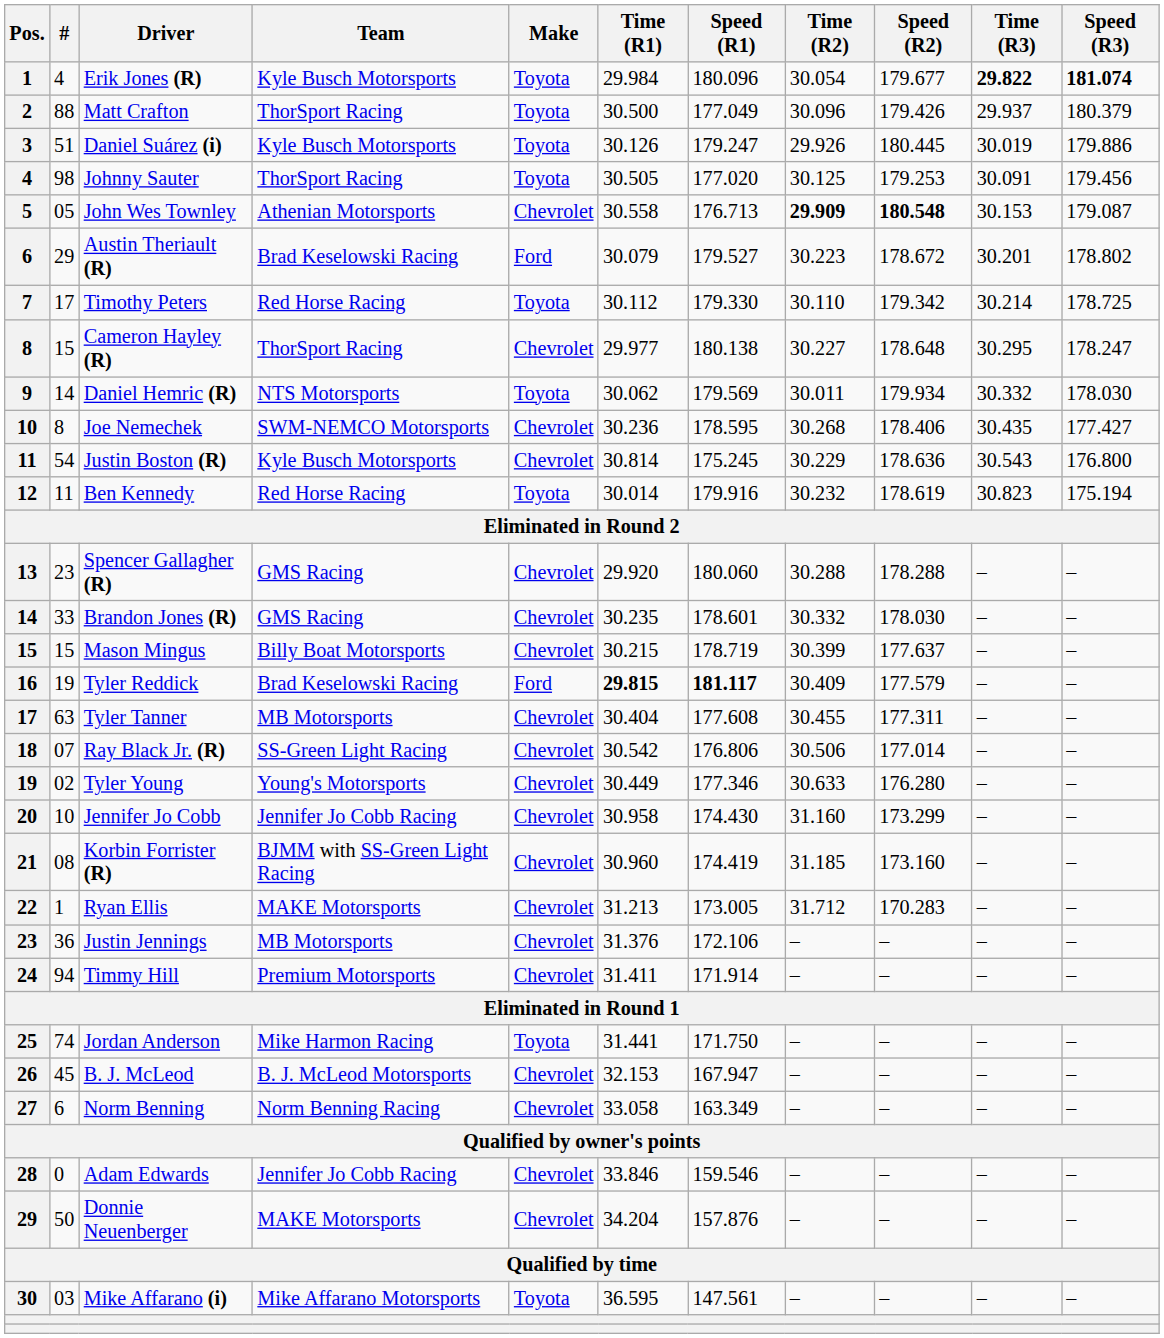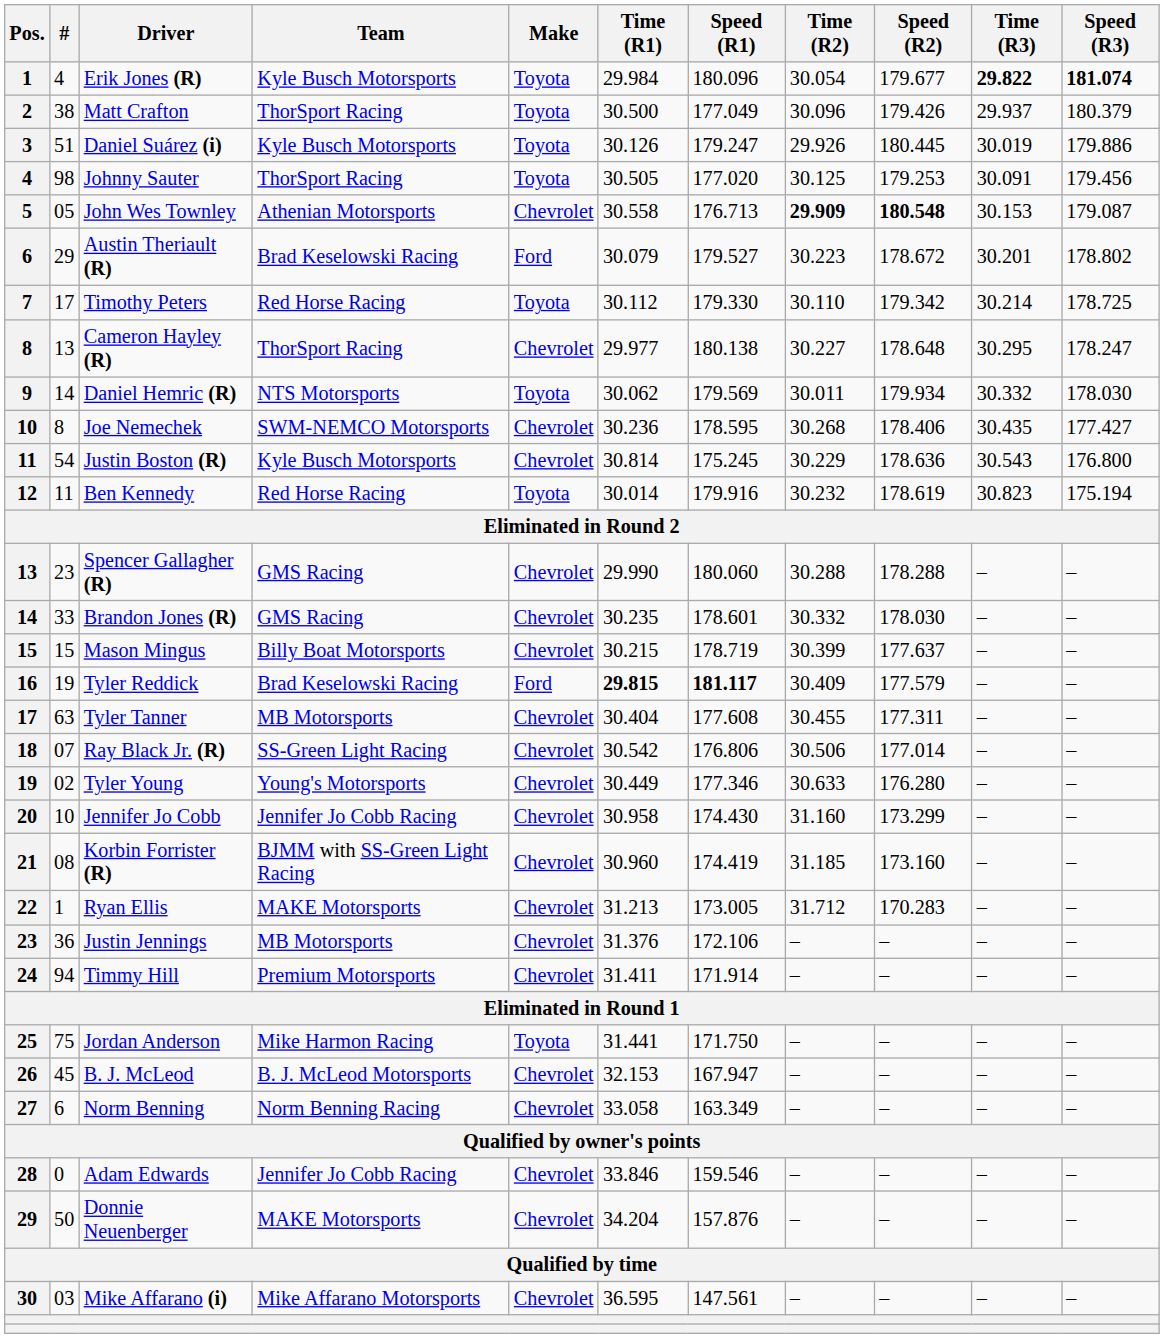 <table class="wikitable" style="font-size:95%">
 <tr>
 <th>Pos.</th>
 <th>#</th>
 <th>Driver</th>
 <th>Team</th>
 <th>Make</th>
 <th>Time (R1)</th>
 <th>Speed (R1)</th>
 <th>Time (R2)</th>
 <th>Speed (R2)</th>
 <th>Time (R3)</th>
 <th>Speed (R3)</th>
 </tr>
 <tr>
 <th>1</th>
 <td>4</td>
 <td><a href='#'>Erik Jones</a> <strong>(R)</strong></td>
 <td><a href='#'>Kyle Busch Motorsports</a></td>
 <td><a href='#'>Toyota</a></td>
 <td>29.984</td>
 <td>180.096</td>
 <td>30.054</td>
 <td>179.677</td>
 <td><strong>29.822</strong></td>
 <td><strong>181.074</strong></td>
 </tr>
 <tr>
 <th>2</th>
-<td>88</td>
+<td>38</td>
 <td><a href='#'>Matt Crafton</a></td>
 <td><a href='#'>ThorSport Racing</a></td>
 <td><a href='#'>Toyota</a></td>
 <td>30.500</td>
 <td>177.049</td>
 <td>30.096</td>
 <td>179.426</td>
 <td>29.937</td>
 <td>180.379</td>
 </tr>
 <tr>
 <th>3</th>
 <td>51</td>
 <td><a href='#'>Daniel Suárez</a> <strong>(i)</strong></td>
 <td><a href='#'>Kyle Busch Motorsports</a></td>
 <td><a href='#'>Toyota</a></td>
 <td>30.126</td>
 <td>179.247</td>
 <td>29.926</td>
 <td>180.445</td>
 <td>30.019</td>
 <td>179.886</td>
 </tr>
 <tr>
 <th>4</th>
 <td>98</td>
 <td><a href='#'>Johnny Sauter</a></td>
 <td><a href='#'>ThorSport Racing</a></td>
 <td><a href='#'>Toyota</a></td>
 <td>30.505</td>
 <td>177.020</td>
 <td>30.125</td>
 <td>179.253</td>
 <td>30.091</td>
 <td>179.456</td>
 </tr>
 <tr>
 <th>5</th>
 <td>05</td>
 <td><a href='#'>John Wes Townley</a></td>
 <td><a href='#'>Athenian Motorsports</a></td>
 <td><a href='#'>Chevrolet</a></td>
 <td>30.558</td>
 <td>176.713</td>
 <td><strong>29.909</strong></td>
 <td><strong>180.548</strong></td>
 <td>30.153</td>
 <td>179.087</td>
 </tr>
 <tr>
 <th>6</th>
 <td>29</td>
 <td><a href='#'>Austin Theriault</a> <strong>(R)</strong></td>
 <td><a href='#'>Brad Keselowski Racing</a></td>
 <td><a href='#'>Ford</a></td>
 <td>30.079</td>
 <td>179.527</td>
 <td>30.223</td>
 <td>178.672</td>
 <td>30.201</td>
 <td>178.802</td>
 </tr>
 <tr>
 <th>7</th>
 <td>17</td>
 <td><a href='#'>Timothy Peters</a></td>
 <td><a href='#'>Red Horse Racing</a></td>
 <td><a href='#'>Toyota</a></td>
 <td>30.112</td>
 <td>179.330</td>
 <td>30.110</td>
 <td>179.342</td>
 <td>30.214</td>
 <td>178.725</td>
 </tr>
 <tr>
 <th>8</th>
-<td>15</td>
+<td>13</td>
 <td><a href='#'>Cameron Hayley</a> <strong>(R)</strong></td>
 <td><a href='#'>ThorSport Racing</a></td>
 <td><a href='#'>Chevrolet</a></td>
 <td>29.977</td>
 <td>180.138</td>
 <td>30.227</td>
 <td>178.648</td>
 <td>30.295</td>
 <td>178.247</td>
 </tr>
 <tr>
 <th>9</th>
 <td>14</td>
 <td><a href='#'>Daniel Hemric</a> <strong>(R)</strong></td>
 <td><a href='#'>NTS Motorsports</a></td>
 <td><a href='#'>Toyota</a></td>
 <td>30.062</td>
 <td>179.569</td>
 <td>30.011</td>
 <td>179.934</td>
 <td>30.332</td>
 <td>178.030</td>
 </tr>
 <tr>
 <th>10</th>
 <td>8</td>
 <td><a href='#'>Joe Nemechek</a></td>
 <td><a href='#'>SWM-NEMCO Motorsports</a></td>
 <td><a href='#'>Chevrolet</a></td>
 <td>30.236</td>
 <td>178.595</td>
 <td>30.268</td>
 <td>178.406</td>
 <td>30.435</td>
 <td>177.427</td>
 </tr>
 <tr>
 <th>11</th>
 <td>54</td>
 <td><a href='#'>Justin Boston</a> <strong>(R)</strong></td>
 <td><a href='#'>Kyle Busch Motorsports</a></td>
 <td><a href='#'>Chevrolet</a></td>
 <td>30.814</td>
 <td>175.245</td>
 <td>30.229</td>
 <td>178.636</td>
 <td>30.543</td>
 <td>176.800</td>
 </tr>
 <tr>
 <th>12</th>
 <td>11</td>
 <td><a href='#'>Ben Kennedy</a></td>
 <td><a href='#'>Red Horse Racing</a></td>
 <td><a href='#'>Toyota</a></td>
 <td>30.014</td>
 <td>179.916</td>
 <td>30.232</td>
 <td>178.619</td>
 <td>30.823</td>
 <td>175.194</td>
 </tr>
 <tr>
 <th colspan="11">Eliminated in Round 2</th>
 </tr>
 <tr>
 <th>13</th>
 <td>23</td>
 <td><a href='#'>Spencer Gallagher</a> <strong>(R)</strong></td>
 <td><a href='#'>GMS Racing</a></td>
 <td><a href='#'>Chevrolet</a></td>
-<td>29.920</td>
+<td>29.990</td>
 <td>180.060</td>
 <td>30.288</td>
 <td>178.288</td>
 <td>–</td>
 <td>–</td>
 </tr>
 <tr>
 <th>14</th>
 <td>33</td>
 <td><a href='#'>Brandon Jones</a> <strong>(R)</strong></td>
 <td><a href='#'>GMS Racing</a></td>
 <td><a href='#'>Chevrolet</a></td>
 <td>30.235</td>
 <td>178.601</td>
 <td>30.332</td>
 <td>178.030</td>
 <td>–</td>
 <td>–</td>
 </tr>
 <tr>
 <th>15</th>
 <td>15</td>
 <td><a href='#'>Mason Mingus</a></td>
 <td><a href='#'>Billy Boat Motorsports</a></td>
 <td><a href='#'>Chevrolet</a></td>
 <td>30.215</td>
 <td>178.719</td>
 <td>30.399</td>
 <td>177.637</td>
 <td>–</td>
 <td>–</td>
 </tr>
 <tr>
 <th>16</th>
 <td>19</td>
 <td><a href='#'>Tyler Reddick</a></td>
 <td><a href='#'>Brad Keselowski Racing</a></td>
 <td><a href='#'>Ford</a></td>
 <td><strong>29.815</strong></td>
 <td><strong>181.117</strong></td>
 <td>30.409</td>
 <td>177.579</td>
 <td>–</td>
 <td>–</td>
 </tr>
 <tr>
 <th>17</th>
 <td>63</td>
 <td><a href='#'>Tyler Tanner</a></td>
 <td><a href='#'>MB Motorsports</a></td>
 <td><a href='#'>Chevrolet</a></td>
 <td>30.404</td>
 <td>177.608</td>
 <td>30.455</td>
 <td>177.311</td>
 <td>–</td>
 <td>–</td>
 </tr>
 <tr>
 <th>18</th>
 <td>07</td>
 <td><a href='#'>Ray Black Jr.</a> <strong>(R)</strong></td>
 <td><a href='#'>SS-Green Light Racing</a></td>
 <td><a href='#'>Chevrolet</a></td>
 <td>30.542</td>
 <td>176.806</td>
 <td>30.506</td>
 <td>177.014</td>
 <td>–</td>
 <td>–</td>
 </tr>
 <tr>
 <th>19</th>
 <td>02</td>
 <td><a href='#'>Tyler Young</a></td>
 <td><a href='#'>Young's Motorsports</a></td>
 <td><a href='#'>Chevrolet</a></td>
 <td>30.449</td>
 <td>177.346</td>
 <td>30.633</td>
 <td>176.280</td>
 <td>–</td>
 <td>–</td>
 </tr>
 <tr>
 <th>20</th>
 <td>10</td>
 <td><a href='#'>Jennifer Jo Cobb</a></td>
 <td><a href='#'>Jennifer Jo Cobb Racing</a></td>
 <td><a href='#'>Chevrolet</a></td>
 <td>30.958</td>
 <td>174.430</td>
 <td>31.160</td>
 <td>173.299</td>
 <td>–</td>
 <td>–</td>
 </tr>
 <tr>
 <th>21</th>
 <td>08</td>
 <td><a href='#'>Korbin Forrister</a> <strong>(R)</strong></td>
 <td><a href='#'>BJMM</a> with <a href='#'>SS-Green Light Racing</a></td>
 <td><a href='#'>Chevrolet</a></td>
 <td>30.960</td>
 <td>174.419</td>
 <td>31.185</td>
 <td>173.160</td>
 <td>–</td>
 <td>–</td>
 </tr>
 <tr>
 <th>22</th>
 <td>1</td>
 <td><a href='#'>Ryan Ellis</a></td>
 <td><a href='#'>MAKE Motorsports</a></td>
 <td><a href='#'>Chevrolet</a></td>
 <td>31.213</td>
 <td>173.005</td>
 <td>31.712</td>
 <td>170.283</td>
 <td>–</td>
 <td>–</td>
 </tr>
 <tr>
 <th>23</th>
 <td>36</td>
 <td><a href='#'>Justin Jennings</a></td>
 <td><a href='#'>MB Motorsports</a></td>
 <td><a href='#'>Chevrolet</a></td>
 <td>31.376</td>
 <td>172.106</td>
 <td>–</td>
 <td>–</td>
 <td>–</td>
 <td>–</td>
 </tr>
 <tr>
 <th>24</th>
 <td>94</td>
 <td><a href='#'>Timmy Hill</a></td>
 <td><a href='#'>Premium Motorsports</a></td>
 <td><a href='#'>Chevrolet</a></td>
 <td>31.411</td>
 <td>171.914</td>
 <td>–</td>
 <td>–</td>
 <td>–</td>
 <td>–</td>
 </tr>
 <tr>
 <th colspan="11">Eliminated in Round 1</th>
 </tr>
 <tr>
 <th>25</th>
-<td>74</td>
+<td>75</td>
 <td><a href='#'>Jordan Anderson</a></td>
 <td><a href='#'>Mike Harmon Racing</a></td>
 <td><a href='#'>Toyota</a></td>
 <td>31.441</td>
 <td>171.750</td>
 <td>–</td>
 <td>–</td>
 <td>–</td>
 <td>–</td>
 </tr>
 <tr>
 <th>26</th>
 <td>45</td>
 <td><a href='#'>B. J. McLeod</a></td>
 <td><a href='#'>B. J. McLeod Motorsports</a></td>
 <td><a href='#'>Chevrolet</a></td>
 <td>32.153</td>
 <td>167.947</td>
 <td>–</td>
 <td>–</td>
 <td>–</td>
 <td>–</td>
 </tr>
 <tr>
 <th>27</th>
 <td>6</td>
 <td><a href='#'>Norm Benning</a></td>
 <td><a href='#'>Norm Benning Racing</a></td>
 <td><a href='#'>Chevrolet</a></td>
 <td>33.058</td>
 <td>163.349</td>
 <td>–</td>
 <td>–</td>
 <td>–</td>
 <td>–</td>
 </tr>
 <tr>
 <th colspan="11">Qualified by owner's points</th>
 </tr>
 <tr>
 <th>28</th>
 <td>0</td>
 <td><a href='#'>Adam Edwards</a></td>
 <td><a href='#'>Jennifer Jo Cobb Racing</a></td>
 <td><a href='#'>Chevrolet</a></td>
 <td>33.846</td>
 <td>159.546</td>
 <td>–</td>
 <td>–</td>
 <td>–</td>
 <td>–</td>
 </tr>
 <tr>
 <th>29</th>
 <td>50</td>
 <td><a href='#'>Donnie Neuenberger</a></td>
 <td><a href='#'>MAKE Motorsports</a></td>
 <td><a href='#'>Chevrolet</a></td>
 <td>34.204</td>
 <td>157.876</td>
 <td>–</td>
 <td>–</td>
 <td>–</td>
 <td>–</td>
 </tr>
 <tr>
 <th colspan="11">Qualified by time</th>
 </tr>
 <tr>
 <th>30</th>
 <td>03</td>
 <td><a href='#'>Mike Affarano</a> <strong>(i)</strong></td>
 <td><a href='#'>Mike Affarano Motorsports</a></td>
-<td><a href='#'>Toyota</a></td>
+<td><a href='#'>Chevrolet</a></td>
 <td>36.595</td>
 <td>147.561</td>
 <td>–</td>
 <td>–</td>
 <td>–</td>
 <td>–</td>
 </tr>
 <tr>
 <th colspan="11"></th>
 </tr>
 <tr>
 <th colspan="11"></th>
 </tr>
 </table>
